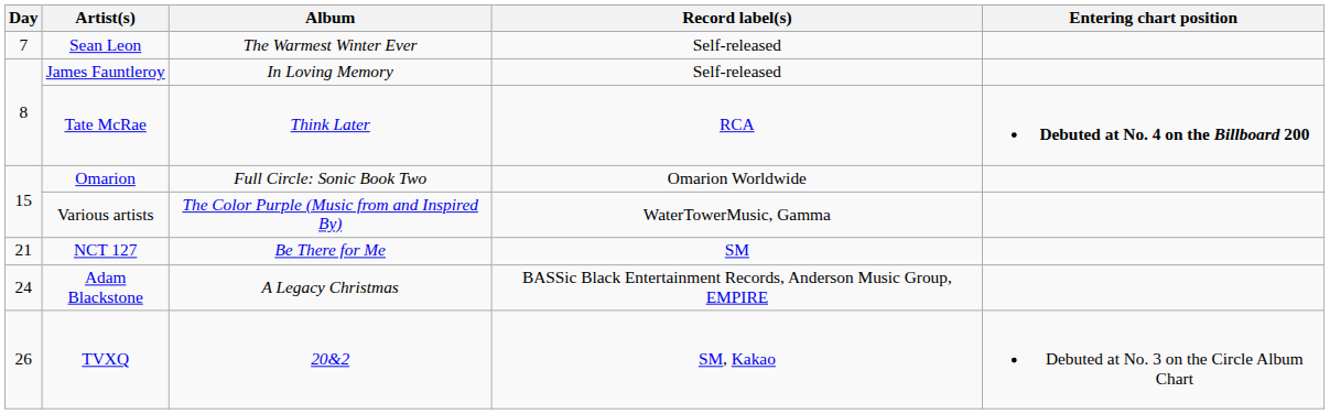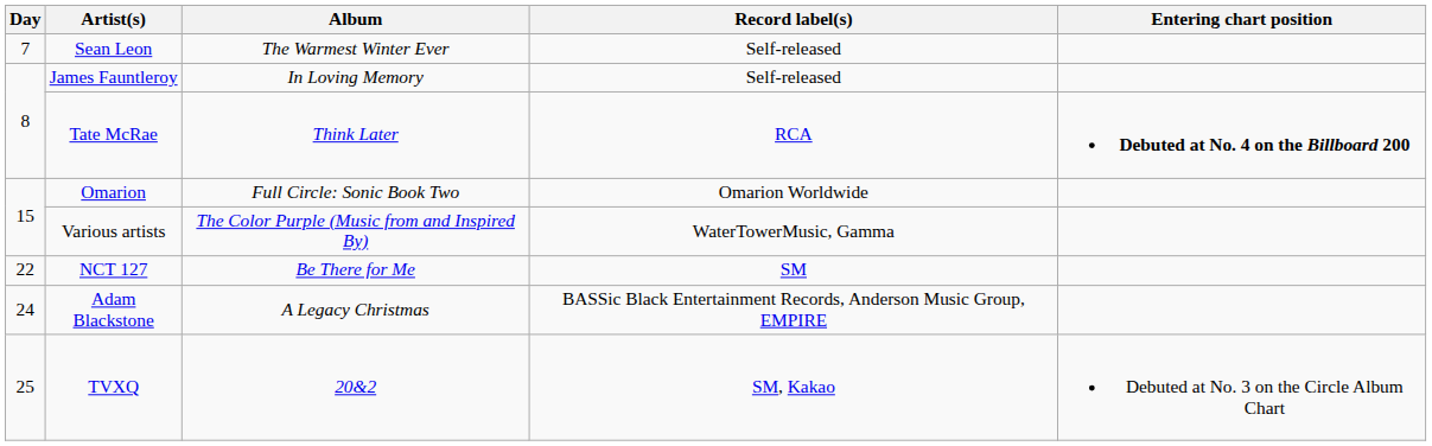 <table class="wikitable" style="text-align:center;">
 <tr>
 <th scope="col">Day</th>
 <th scope="col">Artist(s)</th>
 <th scope="col">Album</th>
 <th scope="col">Record label(s)</th>
 <th scope="col">Entering chart position</th>
 </tr>
 <tr>
 <td>7</td>
 <td><a href='#'>Sean Leon</a></td>
 <td><em>The Warmest Winter Ever</em></td>
 <td>Self-released</td>
 <td></td>
 </tr>
 <tr>
 <td rowspan="2">8</td>
 <td><a href='#'>James Fauntleroy</a></td>
 <td><em>In Loving Memory</em></td>
 <td>Self-released</td>
 <td></td>
 </tr>
 <tr>
 <td><a href='#'>Tate McRae</a></td>
 <td><em><a href='#'>Think Later</a></em></td>
 <td><a href='#'>RCA</a></td>
 <td><strong><br><ul><li>Debuted at No. 4 on the <em>Billboard</em> 200</li></ul></strong></td>
 </tr>
 <tr>
 <td rowspan="2">15</td>
 <td><a href='#'>Omarion</a></td>
 <td><em>Full Circle: Sonic Book Two</em></td>
 <td>Omarion Worldwide</td>
 <td></td>
 </tr>
 <tr>
 <td>Various artists</td>
 <td><em><a href='#'>The Color Purple (Music from and Inspired By)</a></em></td>
 <td>WaterTowerMusic, Gamma</td>
 <td></td>
 </tr>
 <tr>
-<td>21</td>
+<td>22</td>
 <td><a href='#'>NCT 127</a></td>
 <td><em><a href='#'>Be There for Me</a></em></td>
 <td><a href='#'>SM</a></td>
 <td></td>
 </tr>
 <tr>
 <td>24</td>
 <td><a href='#'>Adam Blackstone</a></td>
 <td><em>A Legacy Christmas</em></td>
 <td>BASSic Black Entertainment Records, Anderson Music Group, <a href='#'>EMPIRE</a></td>
 <td></td>
 </tr>
 <tr>
-<td>26</td>
+<td>25</td>
 <td><a href='#'>TVXQ</a></td>
 <td><em><a href='#'>20&2</a></em></td>
 <td><a href='#'>SM</a>, <a href='#'>Kakao</a></td>
 <td><br><ul><li>Debuted at No. 3 on the Circle Album Chart</li></ul></td>
 </tr>
 </table>
